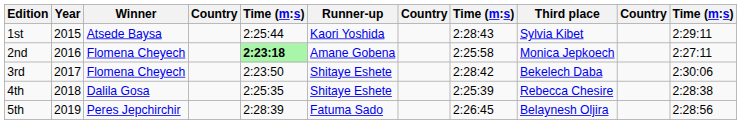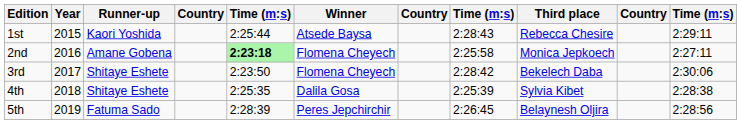 <table class="wikitable sortable" style="font-size:95%;">
 <tr>
 <th>Edition</th>
 <th>Year</th>
-<th>Winner</th>
+<th>Runner-up</th>
 <th>Country</th>
 <th>Time (<a href='#'>m</a>:<a href='#'>s</a>)</th>
-<th>Runner-up</th>
+<th>Winner</th>
 <th>Country</th>
 <th>Time (<a href='#'>m</a>:<a href='#'>s</a>)</th>
 <th>Third place</th>
 <th>Country</th>
 <th>Time (<a href='#'>m</a>:<a href='#'>s</a>)</th>
 </tr>
 <tr>
 <td>1st</td>
 <td>2015</td>
+<td><a href='#'>Kaori Yoshida</a></td>
+<td></td>
+<td>2:25:44</td>
 <td><a href='#'>Atsede Baysa</a></td>
 <td></td>
-<td>2:25:44</td>
-<td><a href='#'>Kaori Yoshida</a></td>
-<td></td>
 <td>2:28:43</td>
-<td><a href='#'>Sylvia Kibet</a></td>
+<td><a href='#'>Rebecca Chesire</a></td>
 <td></td>
 <td>2:29:11</td>
 </tr>
 <tr>
 <td>2nd</td>
 <td>2016</td>
-<td><a href='#'>Flomena Cheyech</a></td>
+<td><a href='#'>Amane Gobena</a></td>
 <td></td>
 <td style="background:#a9f5a9;"><strong>2:23:18</strong></td>
-<td><a href='#'>Amane Gobena</a></td>
+<td><a href='#'>Flomena Cheyech</a></td>
 <td></td>
 <td>2:25:58</td>
 <td><a href='#'>Monica Jepkoech</a></td>
 <td></td>
 <td>2:27:11</td>
 </tr>
 <tr>
 <td>3rd</td>
 <td>2017</td>
-<td><a href='#'>Flomena Cheyech</a></td>
+<td><a href='#'>Shitaye Eshete</a></td>
 <td></td>
 <td>2:23:50</td>
-<td><a href='#'>Shitaye Eshete</a></td>
+<td><a href='#'>Flomena Cheyech</a></td>
 <td></td>
 <td>2:28:42</td>
 <td><a href='#'>Bekelech Daba</a></td>
 <td></td>
 <td>2:30:06</td>
 </tr>
 <tr>
 <td>4th</td>
 <td>2018</td>
+<td><a href='#'>Shitaye Eshete</a></td>
+<td></td>
+<td>2:25:35</td>
 <td><a href='#'>Dalila Gosa</a></td>
 <td></td>
-<td>2:25:35</td>
-<td><a href='#'>Shitaye Eshete</a></td>
-<td></td>
 <td>2:25:39</td>
-<td><a href='#'>Rebecca Chesire</a></td>
+<td><a href='#'>Sylvia Kibet</a></td>
 <td></td>
 <td>2:28:38</td>
 </tr>
 <tr>
 <td>5th</td>
 <td>2019</td>
-<td><a href='#'>Peres Jepchirchir</a></td>
+<td><a href='#'>Fatuma Sado</a></td>
 <td></td>
 <td>2:28:39</td>
-<td><a href='#'>Fatuma Sado</a></td>
+<td><a href='#'>Peres Jepchirchir</a></td>
 <td></td>
 <td>2:26:45</td>
 <td><a href='#'>Belaynesh Oljira</a></td>
 <td></td>
 <td>2:28:56</td>
 </tr>
 </table>
